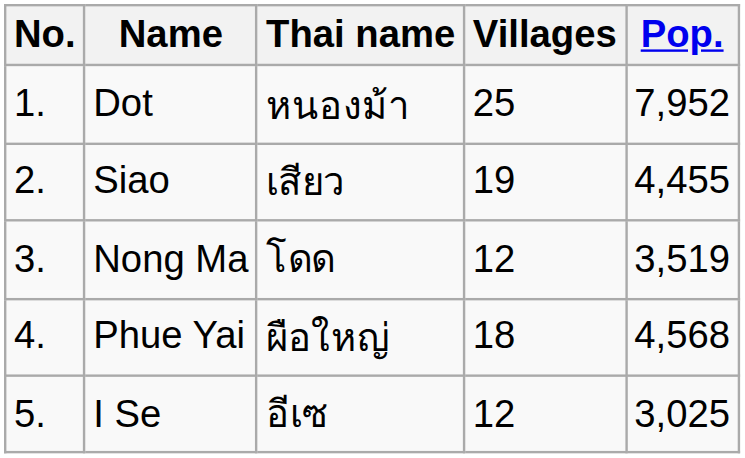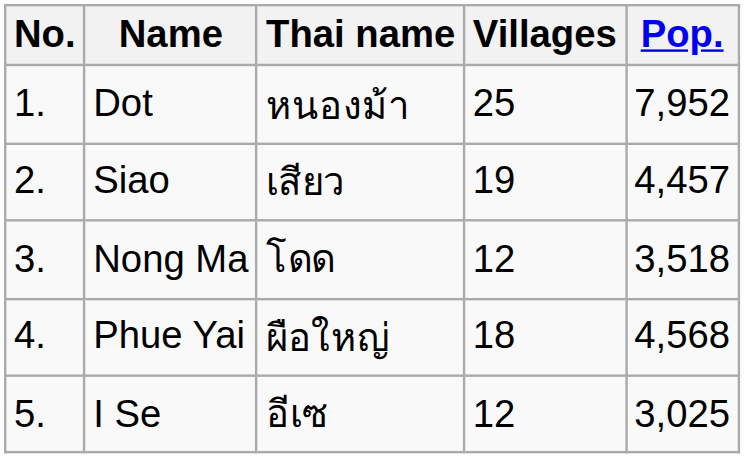 <table class="wikitable">
 <tr>
 <th>No.</th>
 <th>Name</th>
 <th>Thai name</th>
 <th>Villages</th>
 <th><a href='#'>Pop.</a></th>
 </tr>
 <tr>
 <td>1.</td>
 <td>Dot</td>
 <td>หนองม้า</td>
 <td>25</td>
 <td>7,952</td>
 </tr>
 <tr>
 <td>2.</td>
 <td>Siao</td>
 <td>เสียว</td>
 <td>19</td>
-<td>4,455</td>
+<td>4,457</td>
 </tr>
 <tr>
 <td>3.</td>
 <td>Nong Ma</td>
 <td>โดด</td>
 <td>12</td>
-<td>3,519</td>
+<td>3,518</td>
 </tr>
 <tr>
 <td>4.</td>
 <td>Phue Yai</td>
 <td>ผือใหญ่</td>
 <td>18</td>
 <td>4,568</td>
 </tr>
 <tr>
 <td>5.</td>
 <td>I Se</td>
 <td>อีเซ</td>
 <td>12</td>
 <td>3,025</td>
 </tr>
 </table>
